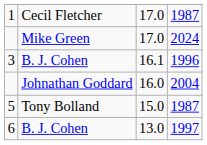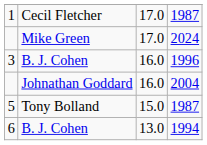 <table class="wikitable">
 <tr>
 </tr>
 <tr>
 <td>1</td>
 <td>Cecil Fletcher</td>
 <td>17.0</td>
 <td><a href='#'>1987</a></td>
 </tr>
 <tr>
 <td></td>
 <td><a href='#'>Mike Green</a></td>
 <td>17.0</td>
 <td><a href='#'>2024</a></td>
 </tr>
 <tr>
 <td>3</td>
 <td><a href='#'>B. J. Cohen</a></td>
-<td>16.1</td>
+<td>16.0</td>
 <td><a href='#'>1996</a></td>
 </tr>
 <tr>
 <td></td>
 <td><a href='#'>Johnathan Goddard</a></td>
 <td>16.0</td>
 <td><a href='#'>2004</a></td>
 </tr>
 <tr>
 <td>5</td>
 <td>Tony Bolland</td>
 <td>15.0</td>
 <td><a href='#'>1987</a></td>
 </tr>
 <tr>
 <td>6</td>
 <td><a href='#'>B. J. Cohen</a></td>
 <td>13.0</td>
-<td><a href='#'>1997</a></td>
+<td><a href='#'>1994</a></td>
 </tr>
 </table>
